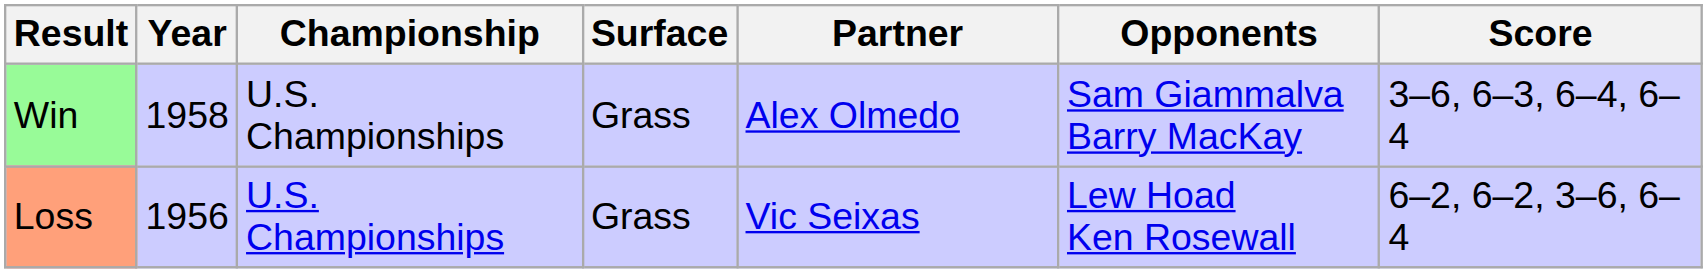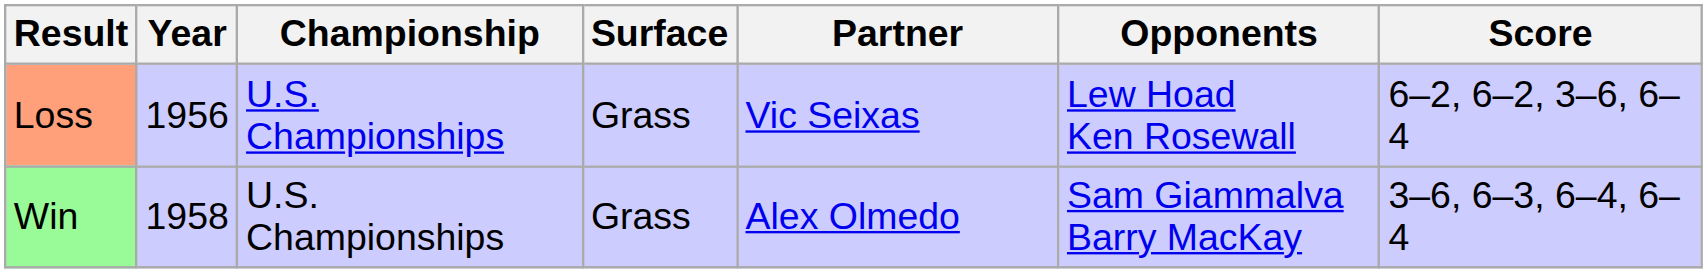 <table class="sortable wikitable">
 <tr>
 <th style="width:40px">Result</th>
 <th style="width:30px">Year</th>
 <th style="width:140px">Championship</th>
 <th style="width:50px">Surface</th>
 <th style="width:130px">Partner</th>
 <th style="width:130px">Opponents</th>
 <th style="width:130px" class="unsortable">Score</th>
 </tr>
 <tr style="background:#ccf;">
+<td style="background:#ffa07a;">Loss</td>
+<td>1956</td>
+<td><a href='#'>U.S. Championships</a></td>
+<td>Grass</td>
+<td> <a href='#'>Vic Seixas</a></td>
+<td> <a href='#'>Lew Hoad</a><br> <a href='#'>Ken Rosewall</a></td>
+<td>6–2, 6–2, 3–6, 6–4</td>
+</tr>
+<tr style="background:#ccf;">
 <td style="background:#98fb98;">Win</td>
 <td>1958</td>
 <td>U.S. Championships</td>
 <td>Grass</td>
 <td> <a href='#'>Alex Olmedo</a></td>
 <td> <a href='#'>Sam Giammalva</a><br> <a href='#'>Barry MacKay</a></td>
 <td>3–6, 6–3, 6–4, 6–4</td>
 </tr>
-<tr style="background:#ccf;">
-<td style="background:#ffa07a;">Loss</td>
-<td>1956</td>
-<td><a href='#'>U.S. Championships</a></td>
-<td>Grass</td>
-<td> <a href='#'>Vic Seixas</a></td>
-<td> <a href='#'>Lew Hoad</a><br> <a href='#'>Ken Rosewall</a></td>
-<td>6–2, 6–2, 3–6, 6–4</td>
-</tr>
 </table>
